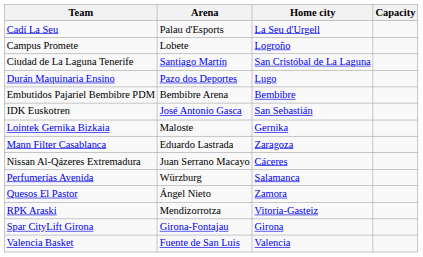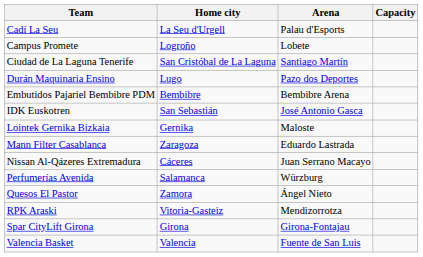 <table class="wikitable sortable">
 <tr>
 <th>Team</th>
+<th>Home city</th>
 <th>Arena</th>
-<th>Home city</th>
 <th>Capacity</th>
 </tr>
 <tr>
 <td><a href='#'>Cadí La Seu</a></td>
+<td><a href='#'>La Seu d'Urgell</a></td>
 <td>Palau d'Esports</td>
-<td><a href='#'>La Seu d'Urgell</a></td>
 <td style="text-align:center"></td>
 </tr>
 <tr>
 <td>Campus Promete</td>
+<td><a href='#'>Logroño</a></td>
 <td>Lobete</td>
-<td><a href='#'>Logroño</a></td>
 <td style="text-align:center"></td>
 </tr>
 <tr>
 <td>Ciudad de La Laguna Tenerife</td>
+<td><a href='#'>San Cristóbal de La Laguna</a></td>
 <td><a href='#'>Santiago Martín</a></td>
-<td><a href='#'>San Cristóbal de La Laguna</a></td>
 <td style="text-align:center"></td>
 </tr>
 <tr>
 <td><a href='#'>Durán Maquinaria Ensino</a></td>
+<td><a href='#'>Lugo</a></td>
 <td><a href='#'>Pazo dos Deportes</a></td>
-<td><a href='#'>Lugo</a></td>
 <td style="text-align:center"></td>
 </tr>
 <tr>
 <td>Embutidos Pajariel Bembibre PDM</td>
+<td><a href='#'>Bembibre</a></td>
 <td>Bembibre Arena</td>
-<td><a href='#'>Bembibre</a></td>
 <td style="text-align:center"></td>
 </tr>
 <tr>
 <td>IDK Euskotren</td>
+<td><a href='#'>San Sebastián</a></td>
 <td><a href='#'>José Antonio Gasca</a></td>
-<td><a href='#'>San Sebastián</a></td>
 <td style="text-align:center"></td>
 </tr>
 <tr>
 <td><a href='#'>Lointek Gernika Bizkaia</a></td>
+<td><a href='#'>Gernika</a></td>
 <td>Maloste</td>
-<td><a href='#'>Gernika</a></td>
 <td style="text-align:center"></td>
 </tr>
 <tr>
 <td><a href='#'>Mann Filter Casablanca</a></td>
+<td><a href='#'>Zaragoza</a></td>
 <td>Eduardo Lastrada</td>
-<td><a href='#'>Zaragoza</a></td>
 <td style="text-align:center"></td>
 </tr>
 <tr>
 <td>Nissan Al-Qázeres Extremadura</td>
+<td><a href='#'>Cáceres</a></td>
 <td>Juan Serrano Macayo</td>
-<td><a href='#'>Cáceres</a></td>
 <td style="text-align:center"></td>
 </tr>
 <tr>
 <td><a href='#'>Perfumerías Avenida</a></td>
+<td><a href='#'>Salamanca</a></td>
 <td>Würzburg</td>
-<td><a href='#'>Salamanca</a></td>
 <td style="text-align:center"></td>
 </tr>
 <tr>
 <td><a href='#'>Quesos El Pastor</a></td>
+<td><a href='#'>Zamora</a></td>
 <td>Ángel Nieto</td>
-<td><a href='#'>Zamora</a></td>
 <td style="text-align:center"></td>
 </tr>
 <tr>
 <td><a href='#'>RPK Araski</a></td>
+<td><a href='#'>Vitoria-Gasteiz</a></td>
 <td>Mendizorrotza</td>
-<td><a href='#'>Vitoria-Gasteiz</a></td>
 <td style="text-align:center"></td>
 </tr>
 <tr>
 <td><a href='#'>Spar CityLift Girona</a></td>
+<td><a href='#'>Girona</a></td>
 <td><a href='#'>Girona-Fontajau</a></td>
-<td><a href='#'>Girona</a></td>
 <td style="text-align:center"></td>
 </tr>
 <tr>
 <td><a href='#'>Valencia Basket</a></td>
+<td><a href='#'>Valencia</a></td>
 <td><a href='#'>Fuente de San Luis</a></td>
-<td><a href='#'>Valencia</a></td>
 <td style="text-align:center"></td>
 </tr>
 </table>
